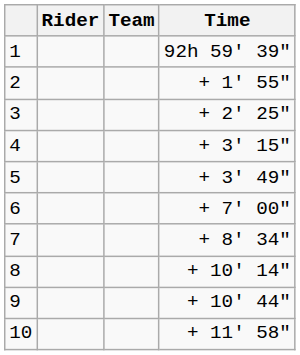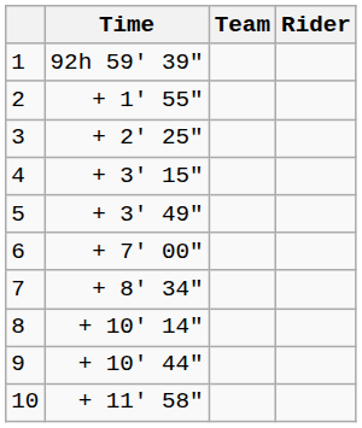 <table class="wikitable">
 <tr>
 <th></th>
+<th>Time</th>
+<th>Team</th>
 <th>Rider</th>
-<th>Team</th>
-<th>Time</th>
 </tr>
 <tr>
 <td>1</td>
+<td align="right">92h 59' 39"</td>
+<td></td>
 <td> </td>
-<td></td>
-<td align="right">92h 59' 39"</td>
 </tr>
 <tr>
 <td>2</td>
+<td align="right">+ 1' 55"</td>
+<td></td>
 <td> </td>
-<td></td>
-<td align="right">+ 1' 55"</td>
 </tr>
 <tr>
 <td>3</td>
+<td align="right">+ 2' 25"</td>
 <td></td>
 <td></td>
-<td align="right">+ 2' 25"</td>
 </tr>
 <tr>
 <td>4</td>
+<td align="right">+ 3' 15"</td>
 <td></td>
 <td></td>
-<td align="right">+ 3' 15"</td>
 </tr>
 <tr>
 <td>5</td>
+<td align="right">+ 3' 49"</td>
 <td></td>
 <td></td>
-<td align="right">+ 3' 49"</td>
 </tr>
 <tr>
 <td>6</td>
+<td align="right">+ 7' 00"</td>
 <td></td>
 <td></td>
-<td align="right">+ 7' 00"</td>
 </tr>
 <tr>
 <td>7</td>
+<td align="right">+ 8' 34"</td>
 <td></td>
 <td></td>
-<td align="right">+ 8' 34"</td>
 </tr>
 <tr>
 <td>8</td>
+<td align="right">+ 10' 14"</td>
 <td></td>
 <td></td>
-<td align="right">+ 10' 14"</td>
 </tr>
 <tr>
 <td>9</td>
+<td align="right">+ 10' 44"</td>
 <td></td>
 <td></td>
-<td align="right">+ 10' 44"</td>
 </tr>
 <tr>
 <td>10</td>
+<td align="right">+ 11' 58"</td>
 <td></td>
 <td></td>
-<td align="right">+ 11' 58"</td>
 </tr>
 </table>
